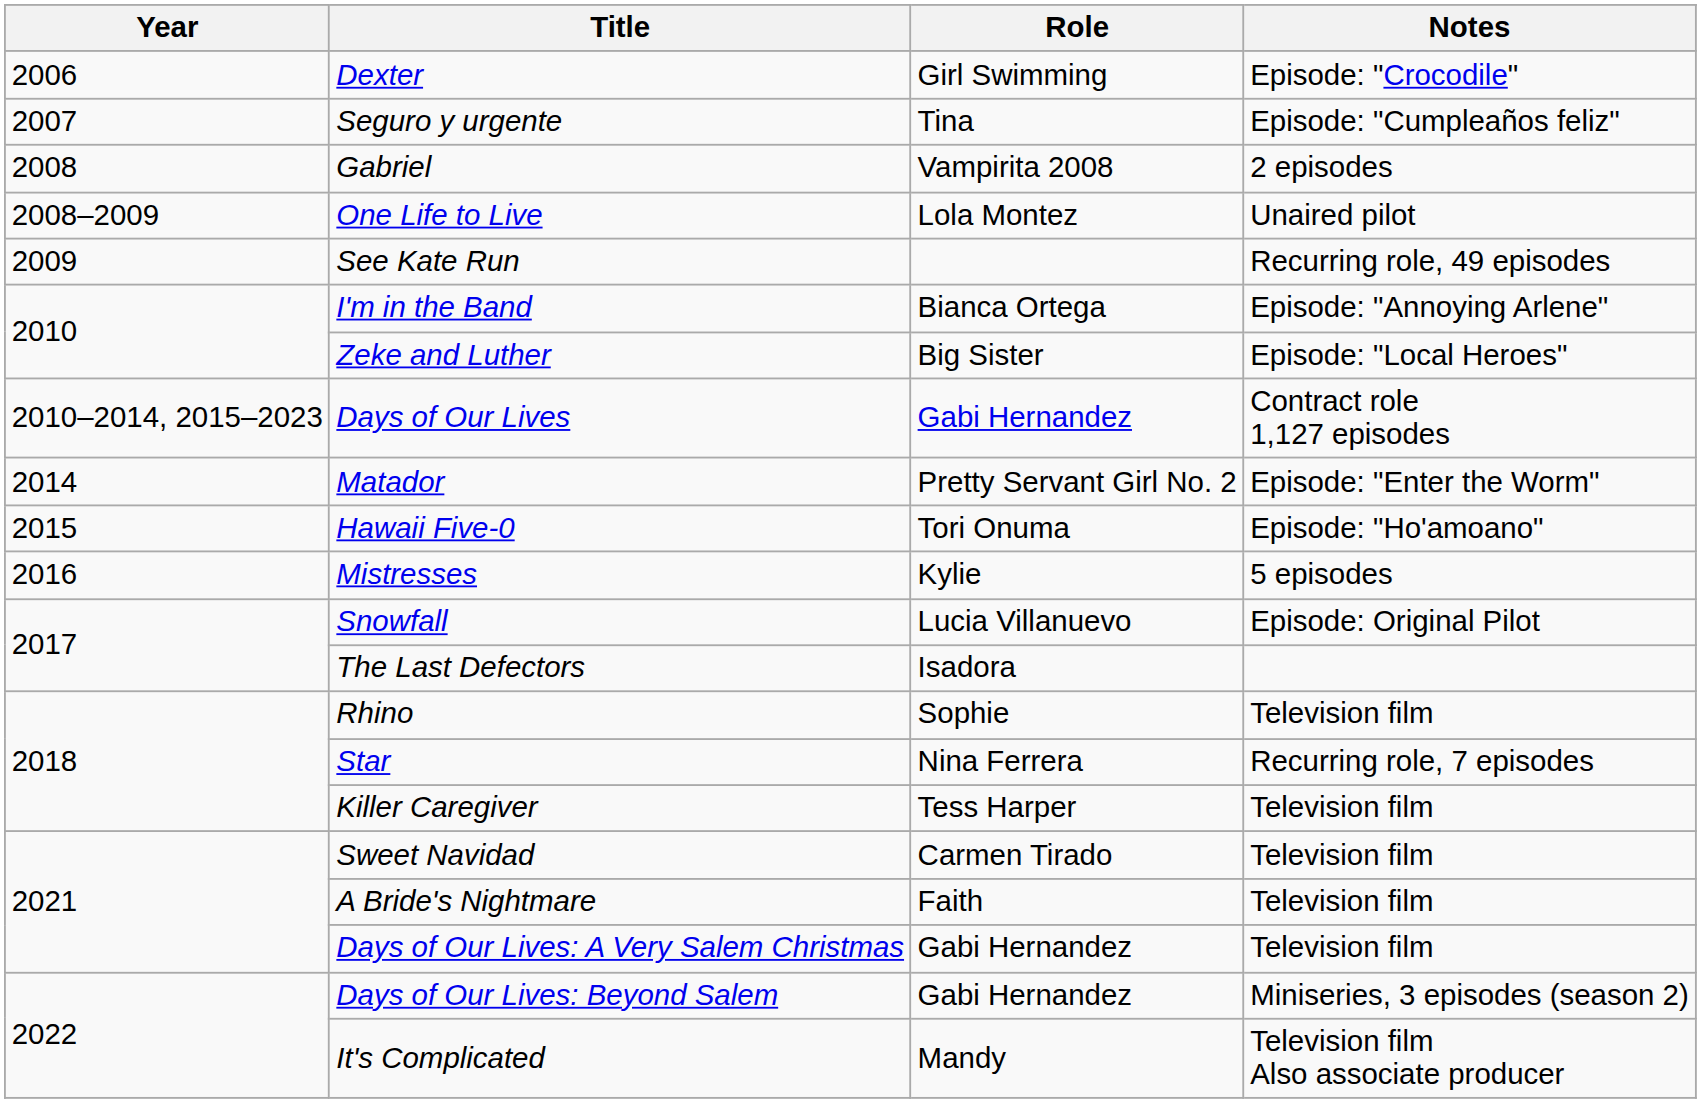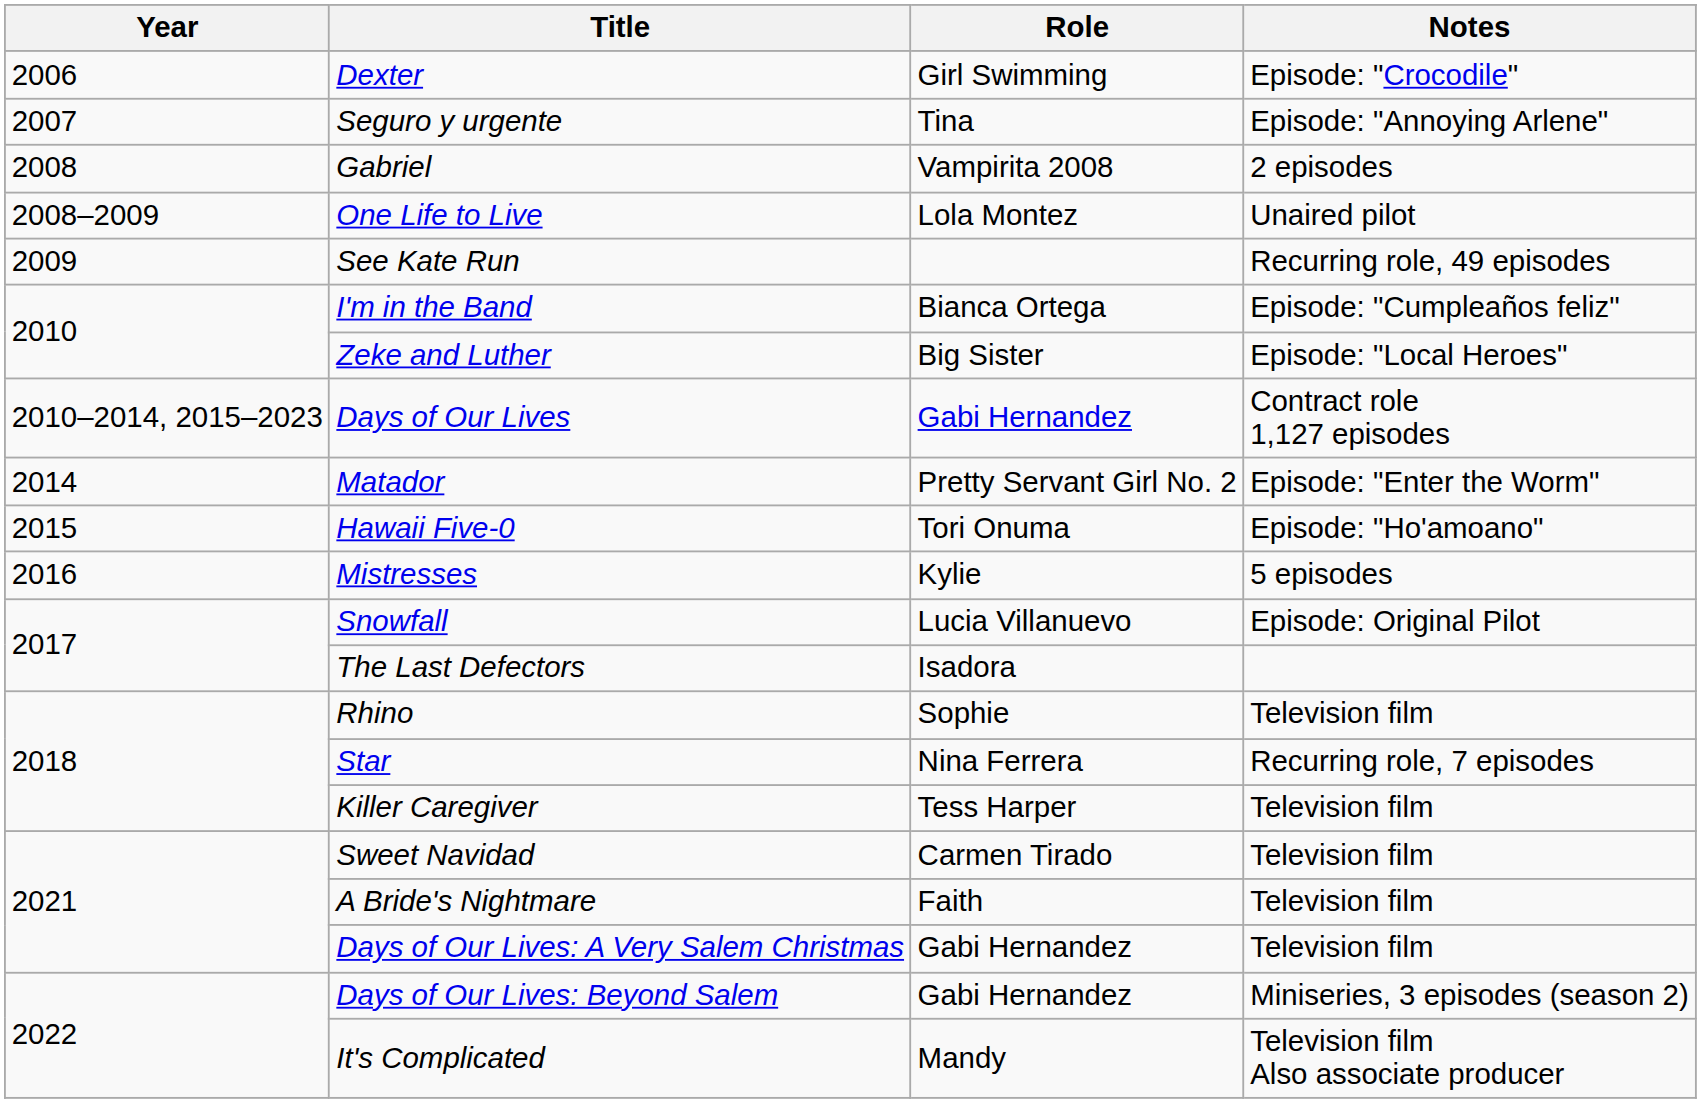 <table class="wikitable sortable">
 <tr>
 <th>Year</th>
 <th>Title</th>
 <th>Role</th>
 <th class="unsortable">Notes</th>
 </tr>
 <tr>
 <td>2006</td>
 <td><a href='#'><em>Dexter</em></a></td>
 <td>Girl Swimming</td>
 <td>Episode: "<a href='#'>Crocodile</a>"</td>
 </tr>
 <tr>
 <td>2007</td>
 <td><em>Seguro y urgente</em></td>
 <td>Tina</td>
-<td>Episode: "Cumpleaños feliz"</td>
+<td>Episode: "Annoying Arlene"</td>
 </tr>
 <tr>
 <td>2008</td>
 <td><em>Gabriel</em></td>
 <td>Vampirita 2008</td>
 <td>2 episodes</td>
 </tr>
 <tr>
 <td>2008–2009</td>
 <td><em><a href='#'>One Life to Live</a></em></td>
 <td>Lola Montez</td>
 <td>Unaired pilot</td>
 </tr>
 <tr>
 <td>2009</td>
 <td><em>See Kate Run</em></td>
 <td></td>
 <td>Recurring role, 49 episodes</td>
 </tr>
 <tr>
 <td rowspan="2">2010</td>
 <td><em><a href='#'>I'm in the Band</a></em></td>
 <td>Bianca Ortega</td>
-<td>Episode: "Annoying Arlene"</td>
+<td>Episode: "Cumpleaños feliz"</td>
 </tr>
 <tr>
 <td><em><a href='#'>Zeke and Luther</a></em></td>
 <td>Big Sister</td>
 <td>Episode: "Local Heroes"</td>
 </tr>
 <tr>
 <td>2010–2014, 2015–2023</td>
 <td><em><a href='#'>Days of Our Lives</a></em></td>
 <td><a href='#'>Gabi Hernandez</a></td>
 <td>Contract role<br>1,127 episodes</td>
 </tr>
 <tr>
 <td>2014</td>
 <td><a href='#'><em>Matador</em></a></td>
 <td>Pretty Servant Girl No. 2</td>
 <td>Episode: "Enter the Worm"</td>
 </tr>
 <tr>
 <td>2015</td>
 <td><a href='#'><em>Hawaii Five-0</em></a></td>
 <td>Tori Onuma</td>
 <td>Episode: "Ho'amoano"</td>
 </tr>
 <tr>
 <td>2016</td>
 <td><a href='#'><em>Mistresses</em></a></td>
 <td>Kylie</td>
 <td>5 episodes</td>
 </tr>
 <tr>
 <td rowspan="2">2017</td>
 <td><a href='#'><em>Snowfall</em></a></td>
 <td>Lucia Villanuevo</td>
 <td>Episode: Original Pilot</td>
 </tr>
 <tr>
 <td><em>The Last Defectors</em></td>
 <td>Isadora</td>
 <td></td>
 </tr>
 <tr>
 <td rowspan="3">2018</td>
 <td><em>Rhino</em></td>
 <td>Sophie</td>
 <td>Television film</td>
 </tr>
 <tr>
 <td><a href='#'><em>Star</em></a></td>
 <td>Nina Ferrera</td>
 <td>Recurring role, 7 episodes</td>
 </tr>
 <tr>
 <td><em>Killer Caregiver</em></td>
 <td>Tess Harper</td>
 <td>Television film</td>
 </tr>
 <tr>
 <td rowspan="3">2021</td>
 <td><em>Sweet Navidad</em></td>
 <td>Carmen Tirado</td>
 <td>Television film</td>
 </tr>
 <tr>
 <td><em>A Bride's Nightmare</em></td>
 <td>Faith</td>
 <td>Television film</td>
 </tr>
 <tr>
 <td><em><a href='#'>Days of Our Lives: A Very Salem Christmas</a></em></td>
 <td>Gabi Hernandez</td>
 <td>Television film</td>
 </tr>
 <tr>
 <td rowspan="2">2022</td>
 <td><em><a href='#'>Days of Our Lives: Beyond Salem</a></em></td>
 <td>Gabi Hernandez</td>
 <td>Miniseries, 3 episodes (season 2)</td>
 </tr>
 <tr>
 <td><em>It's Complicated</em></td>
 <td>Mandy</td>
 <td>Television film<br>Also associate producer</td>
 </tr>
 </table>
